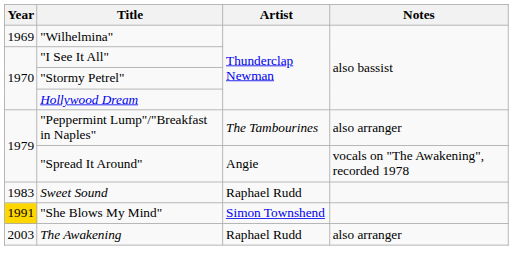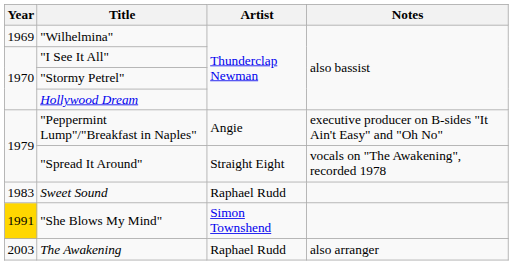 <table class="wikitable">
 <tr>
 <th>Year</th>
 <th>Title</th>
 <th>Artist</th>
 <th>Notes</th>
 </tr>
 <tr>
 <td>1969</td>
 <td>"Wilhelmina"</td>
 <td rowspan="4"><a href='#'>Thunderclap Newman</a></td>
 <td rowspan="4">also bassist</td>
 </tr>
 <tr>
 <td rowspan="3">1970</td>
 <td>"I See It All"</td>
 </tr>
 <tr>
 <td>"Stormy Petrel"</td>
 </tr>
 <tr>
 <td><em><a href='#'>Hollywood Dream</a></em></td>
 </tr>
 <tr>
 <td rowspan="2">1979</td>
 <td>"Peppermint Lump"/"Breakfast in Naples"</td>
-<td><em>The Tambourines</em></td>
-<td>also arranger</td>
+<td>Angie</td>
+<td>executive producer on B-sides "It Ain't Easy" and "Oh No"</td>
 </tr>
 <tr>
 <td>"Spread It Around"</td>
-<td>Angie</td>
+<td>Straight Eight</td>
 <td>vocals on "The Awakening", recorded 1978</td>
 </tr>
 <tr>
 <td>1983</td>
 <td><em>Sweet Sound</em></td>
 <td>Raphael Rudd</td>
 <td></td>
 </tr>
 <tr>
 <td style="background: gold;">1991</td>
 <td>"She Blows My Mind"</td>
 <td><a href='#'>Simon Townshend</a></td>
 <td></td>
 </tr>
 <tr>
 <td>2003</td>
 <td><em>The Awakening</em></td>
 <td>Raphael Rudd</td>
 <td>also arranger</td>
 </tr>
 </table>
